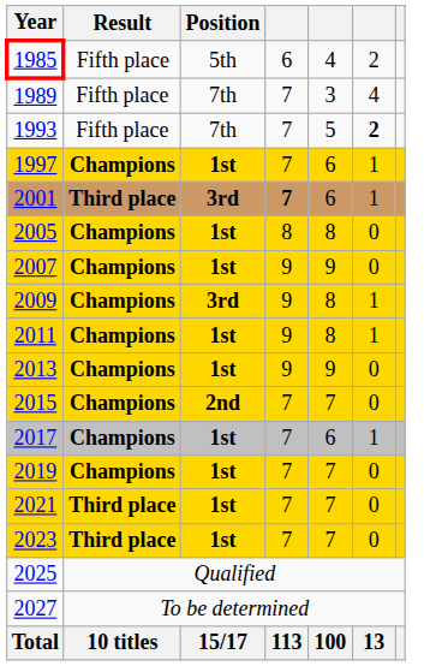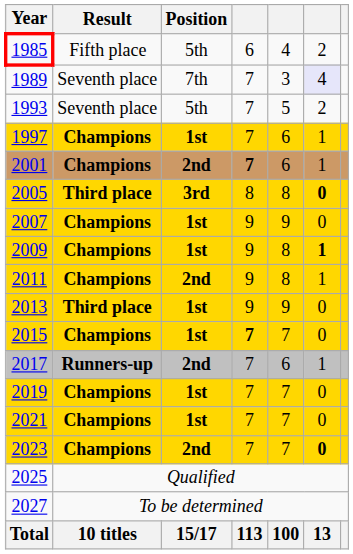 <table class="wikitable" style="text-align: center;">
 <tr>
 <th>Year</th>
 <th>Result</th>
 <th>Position</th>
 <th width=25px></th>
 <th width=25px></th>
 <th width=25px></th>
 <th></th>
 </tr>
 <tr>
 <td style="border: 3px solid red"> <a href='#'>1985</a></td>
 <td>Fifth place</td>
 <td>5th</td>
 <td>6</td>
 <td>4</td>
 <td>2</td>
 <td></td>
 </tr>
 <tr>
 <td> <a href='#'>1989</a></td>
-<td>Fifth place</td>
+<td>Seventh place</td>
 <td>7th</td>
 <td>7</td>
 <td>3</td>
-<td>4</td>
+<td style="background: lavender;">4</td>
 <td></td>
 </tr>
 <tr>
 <td> <a href='#'>1993</a></td>
-<td>Fifth place</td>
-<td>7th</td>
+<td>Seventh place</td>
+<td>5th</td>
 <td>7</td>
 <td>5</td>
-<td><strong>2</strong></td>
+<td>2</td>
 <td></td>
 </tr>
 <tr style="background:gold;">
 <td> <a href='#'>1997</a></td>
 <td><strong>Champions</strong></td>
 <td><strong>1st</strong></td>
 <td>7</td>
 <td>6</td>
 <td>1</td>
 <td></td>
 </tr>
 <tr style="background:#c96;">
 <td> <a href='#'>2001</a></td>
-<td><strong>Third place</strong></td>
-<td><strong>3rd</strong></td>
+<td><strong>Champions</strong></td>
+<td><strong>2nd</strong></td>
 <td><strong>7</strong></td>
 <td>6</td>
 <td>1</td>
 <td></td>
 </tr>
 <tr style="background:gold;">
 <td> <a href='#'>2005</a></td>
-<td><strong>Champions</strong></td>
-<td><strong>1st</strong></td>
+<td><strong>Third place</strong></td>
+<td><strong>3rd</strong></td>
 <td>8</td>
 <td>8</td>
-<td>0</td>
+<td><strong>0</strong></td>
 <td></td>
 </tr>
 <tr style="background:gold;">
 <td> <a href='#'>2007</a></td>
 <td><strong>Champions</strong></td>
 <td><strong>1st</strong></td>
 <td>9</td>
 <td>9</td>
 <td>0</td>
 <td></td>
 </tr>
 <tr style="background:gold;">
 <td> <a href='#'>2009</a></td>
 <td><strong>Champions</strong></td>
-<td><strong>3rd</strong></td>
+<td><strong>1st</strong></td>
 <td>9</td>
 <td>8</td>
-<td>1</td>
+<td><strong>1</strong></td>
 <td></td>
 </tr>
 <tr style="background:gold;">
 <td> <a href='#'>2011</a></td>
 <td><strong>Champions</strong></td>
-<td><strong>1st</strong></td>
+<td><strong>2nd</strong></td>
 <td>9</td>
 <td>8</td>
 <td>1</td>
 <td></td>
 </tr>
 <tr style="background:gold;">
 <td> <a href='#'>2013</a></td>
-<td><strong>Champions</strong></td>
+<td><strong>Third place</strong></td>
 <td><strong>1st</strong></td>
 <td>9</td>
 <td>9</td>
 <td>0</td>
 <td></td>
 </tr>
 <tr style="background:gold;">
 <td> <a href='#'>2015</a></td>
 <td><strong>Champions</strong></td>
-<td><strong>2nd</strong></td>
-<td>7</td>
+<td><strong>1st</strong></td>
+<td><strong>7</strong></td>
 <td>7</td>
 <td>0</td>
 <td></td>
 </tr>
 <tr style="background:silver;">
 <td> <a href='#'>2017</a></td>
-<td><strong>Champions</strong></td>
-<td><strong>1st</strong></td>
+<td><strong>Runners-up</strong></td>
+<td><strong>2nd</strong></td>
 <td>7</td>
 <td>6</td>
 <td>1</td>
 <td></td>
 </tr>
 <tr style="background:gold;">
 <td> <a href='#'>2019</a></td>
 <td><strong>Champions</strong></td>
 <td><strong>1st</strong></td>
 <td>7</td>
 <td>7</td>
 <td>0</td>
 <td></td>
 </tr>
 <tr style="background:gold;">
 <td> <a href='#'>2021</a></td>
-<td><strong>Third place</strong></td>
+<td><strong>Champions</strong></td>
 <td><strong>1st</strong></td>
 <td>7</td>
 <td>7</td>
 <td>0</td>
 <td></td>
 </tr>
 <tr style="background:gold;">
 <td> <a href='#'>2023</a></td>
-<td><strong>Third place</strong></td>
-<td><strong>1st</strong></td>
+<td><strong>Champions</strong></td>
+<td><strong>2nd</strong></td>
 <td>7</td>
 <td>7</td>
-<td>0</td>
+<td><strong>0</strong></td>
 <td></td>
 </tr>
 <tr>
 <td> <a href='#'>2025</a></td>
 <td colspan=6><em>Qualified</em></td>
 </tr>
 <tr>
 <td> <a href='#'>2027</a></td>
 <td colspan=6><em>To be determined</em></td>
 </tr>
 <tr>
 <th>Total</th>
 <th>10 titles</th>
 <th>15/17</th>
 <th>113</th>
 <th>100</th>
 <th>13</th>
 <th></th>
 </tr>
 </table>
